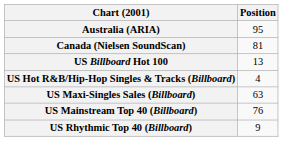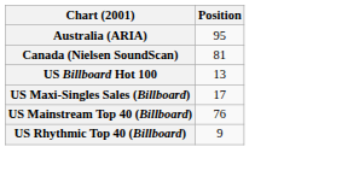 <table class="wikitable sortable plainrowheaders" style="text-align:center">
 <tr>
 <th>Chart (2001)</th>
 <th>Position</th>
 </tr>
 <tr>
 <th scope="row">Australia (ARIA)</th>
 <td>95</td>
 </tr>
 <tr>
 <th scope="row">Canada (Nielsen SoundScan)</th>
 <td>81</td>
 </tr>
 <tr>
 <th scope="row">US <em>Billboard</em> Hot 100</th>
 <td>13</td>
 </tr>
 <tr>
-<th scope="row">US Hot R&B/Hip-Hop Singles & Tracks (<em>Billboard</em>)</th>
-<td>4</td>
-</tr>
-<tr>
 <th scope="row">US Maxi-Singles Sales (<em>Billboard</em>)</th>
-<td>63</td>
+<td>17</td>
 </tr>
 <tr>
 <th scope="row">US Mainstream Top 40 (<em>Billboard</em>)</th>
 <td>76</td>
 </tr>
 <tr>
 <th scope="row">US Rhythmic Top 40 (<em>Billboard</em>)</th>
 <td>9</td>
 </tr>
 </table>
